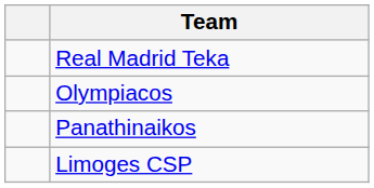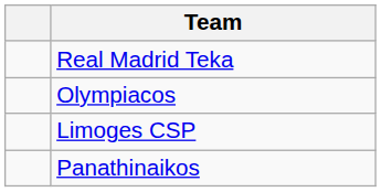 <table class="wikitable" style="text-align:center">
 <tr>
 <th width=25></th>
 <th width=220>Team</th>
 </tr>
 <tr>
 <td></td>
 <td align=left> <a href='#'>Real Madrid Teka</a></td>
 </tr>
 <tr>
 <td></td>
 <td align=left> <a href='#'>Olympiacos</a></td>
 </tr>
 <tr>
 <td></td>
-<td align=left> <a href='#'>Panathinaikos</a></td>
+<td align=left> <a href='#'>Limoges CSP</a></td>
 </tr>
 <tr>
 <td></td>
-<td align=left> <a href='#'>Limoges CSP</a></td>
+<td align=left> <a href='#'>Panathinaikos</a></td>
 </tr>
 </table>
